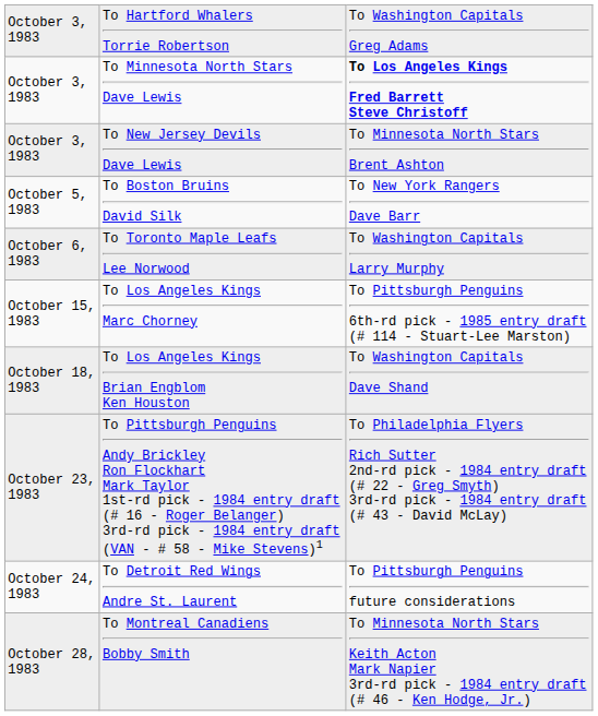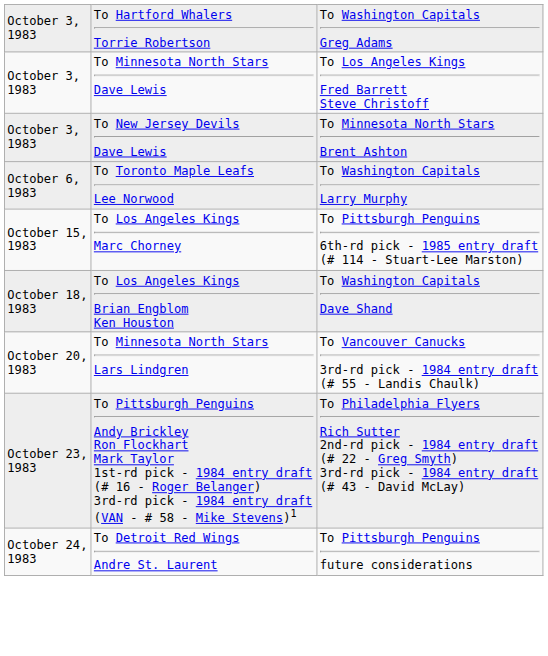 <table class="wikitable" style="border:1px solid #999; width:580px;">
 <tr style="background:#eee;">
 <td>October 3,<br>1983</td>
 <td valign="top">To <a href='#'>Hartford Whalers</a><hr><a href='#'>Torrie Robertson</a></td>
 <td valign="top">To <a href='#'>Washington Capitals</a><hr><a href='#'>Greg Adams</a></td>
 </tr>
 <tr>
 <td>October 3,<br>1983</td>
 <td valign="top">To <a href='#'>Minnesota North Stars</a><hr><a href='#'>Dave Lewis</a></td>
-<td valign="top"><strong>To <a href='#'>Los Angeles Kings</a><hr><a href='#'>Fred Barrett</a><br><a href='#'>Steve Christoff</a></strong></td>
+<td valign="top">To <a href='#'>Los Angeles Kings</a><hr><a href='#'>Fred Barrett</a><br><a href='#'>Steve Christoff</a></td>
 </tr>
 <tr style="background:#eee;">
 <td>October 3,<br>1983</td>
 <td valign="top">To <a href='#'>New Jersey Devils</a><hr><a href='#'>Dave Lewis</a></td>
 <td valign="top">To <a href='#'>Minnesota North Stars</a><hr><a href='#'>Brent Ashton</a></td>
-</tr>
-<tr>
-<td>October 5,<br>1983</td>
-<td valign="top">To <a href='#'>Boston Bruins</a><hr><a href='#'>David Silk</a></td>
-<td valign="top">To <a href='#'>New York Rangers</a><hr><a href='#'>Dave Barr</a></td>
 </tr>
 <tr style="background:#eee;">
 <td>October 6,<br>1983</td>
 <td valign="top">To <a href='#'>Toronto Maple Leafs</a><hr><a href='#'>Lee Norwood</a></td>
 <td valign="top">To <a href='#'>Washington Capitals</a><hr><a href='#'>Larry Murphy</a></td>
 </tr>
 <tr>
 <td>October 15,<br>1983</td>
 <td valign="top">To <a href='#'>Los Angeles Kings</a><hr><a href='#'>Marc Chorney</a></td>
 <td valign="top">To <a href='#'>Pittsburgh Penguins</a><hr>6th-rd pick - <a href='#'>1985 entry draft</a><br>(# 114 - Stuart-Lee Marston)</td>
 </tr>
 <tr style="background:#eee;">
 <td>October 18,<br>1983</td>
 <td valign="top">To <a href='#'>Los Angeles Kings</a><hr><a href='#'>Brian Engblom</a><br><a href='#'>Ken Houston</a></td>
 <td valign="top">To <a href='#'>Washington Capitals</a><hr><a href='#'>Dave Shand</a></td>
 </tr>
+<tr>
+<td>October 20,<br>1983</td>
+<td valign="top">To <a href='#'>Minnesota North Stars</a><hr><a href='#'>Lars Lindgren</a></td>
+<td valign="top">To <a href='#'>Vancouver Canucks</a><hr>3rd-rd pick - <a href='#'>1984 entry draft</a><br>(# 55 - Landis Chaulk)</td>
+</tr>
 <tr style="background:#eee;">
 <td>October 23,<br>1983</td>
 <td valign="top">To <a href='#'>Pittsburgh Penguins</a><hr><a href='#'>Andy Brickley</a><br><a href='#'>Ron Flockhart</a><br><a href='#'>Mark Taylor</a><br>1st-rd pick - <a href='#'>1984 entry draft</a><br>(# 16 - <a href='#'>Roger Belanger</a>)<br>3rd-rd pick - <a href='#'>1984 entry draft</a><br>(<a href='#'>VAN</a> - # 58 - <a href='#'>Mike Stevens</a>)<sup>1</sup></td>
 <td valign="top">To <a href='#'>Philadelphia Flyers</a><hr><a href='#'>Rich Sutter</a><br>2nd-rd pick - <a href='#'>1984 entry draft</a><br>(# 22 - <a href='#'>Greg Smyth</a>)<br>3rd-rd pick - <a href='#'>1984 entry draft</a><br>(# 43 - David McLay)</td>
 </tr>
 <tr>
 <td>October 24,<br>1983</td>
 <td valign="top">To <a href='#'>Detroit Red Wings</a><hr><a href='#'>Andre St. Laurent</a></td>
 <td valign="top">To <a href='#'>Pittsburgh Penguins</a><hr>future considerations</td>
 </tr>
-<tr style="background:#eee;">
-<td>October 28,<br>1983</td>
-<td valign="top">To <a href='#'>Montreal Canadiens</a><hr><a href='#'>Bobby Smith</a></td>
-<td valign="top">To <a href='#'>Minnesota North Stars</a><hr><a href='#'>Keith Acton</a><br><a href='#'>Mark Napier</a><br>3rd-rd pick - <a href='#'>1984 entry draft</a><br>(# 46 - <a href='#'>Ken Hodge, Jr.</a>)</td>
-</tr>
 </table>
